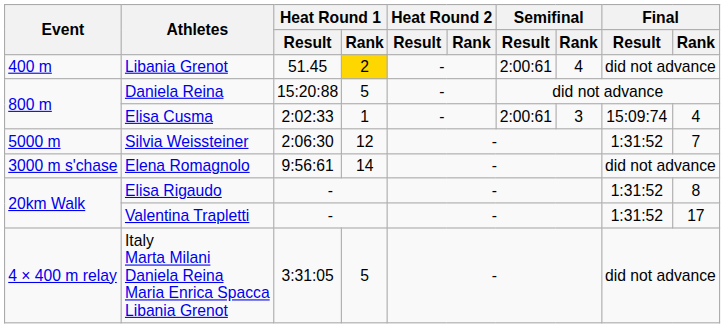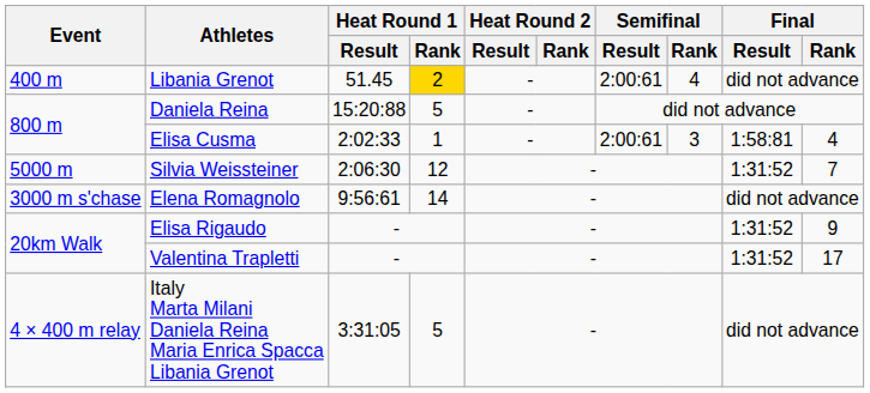 <table class="wikitable" border="1" style="font-size:90%">
 <tr>
 <th rowspan="2">Event</th>
 <th rowspan="2">Athletes</th>
 <th colspan="2">Heat Round 1</th>
 <th colspan="2">Heat Round 2</th>
 <th colspan="2">Semifinal</th>
 <th colspan="2">Final</th>
 </tr>
 <tr>
 <th>Result</th>
 <th>Rank</th>
 <th>Result</th>
 <th>Rank</th>
 <th>Result</th>
 <th>Rank</th>
 <th>Result</th>
 <th>Rank</th>
 </tr>
 <tr>
 <td><a href='#'>400 m</a></td>
 <td><a href='#'>Libania Grenot</a></td>
 <td align=center>51.45</td>
 <td align=center style="background: gold;">2</td>
 <td align=center colspan="2">-</td>
 <td align=center>2:00:61</td>
 <td align=center>4</td>
 <td align=center colspan="2">did not advance</td>
 </tr>
 <tr>
 <td rowspan=2><a href='#'>800 m</a></td>
 <td><a href='#'>Daniela Reina</a></td>
 <td align=center>15:20:88</td>
 <td align=center>5</td>
 <td align=center colspan="2">-</td>
 <td align=center colspan="4">did not advance</td>
 </tr>
 <tr>
 <td><a href='#'>Elisa Cusma</a></td>
 <td align=center>2:02:33</td>
 <td align=center>1</td>
 <td align=center colspan="2">-</td>
 <td align=center>2:00:61</td>
 <td align=center>3</td>
-<td align=center>15:09:74</td>
+<td align=center>1:58:81</td>
 <td align=center>4</td>
 </tr>
 <tr>
 <td><a href='#'>5000 m</a></td>
 <td><a href='#'>Silvia Weissteiner</a></td>
 <td align=center>2:06:30</td>
 <td align=center>12</td>
 <td align=center colspan="4">-</td>
 <td align=center>1:31:52</td>
 <td align=center>7</td>
 </tr>
 <tr>
 <td><a href='#'>3000 m s'chase</a></td>
 <td><a href='#'>Elena Romagnolo</a></td>
 <td align=center>9:56:61</td>
 <td align=center>14</td>
 <td align=center colspan="4">-</td>
 <td align=center colspan="2">did not advance</td>
 </tr>
 <tr>
 <td rowspan=2><a href='#'>20km Walk</a></td>
 <td><a href='#'>Elisa Rigaudo</a></td>
 <td align=center colspan="2">-</td>
 <td align=center colspan="4">-</td>
 <td align=center>1:31:52</td>
-<td align=center>8</td>
+<td align=center>9</td>
 </tr>
 <tr>
 <td><a href='#'>Valentina Trapletti</a></td>
 <td align=center colspan="2">-</td>
 <td align=center colspan="4">-</td>
 <td align=center>1:31:52</td>
 <td align=center>17</td>
 </tr>
 <tr>
 <td><a href='#'>4 × 400 m relay</a></td>
 <td>Italy<br><a href='#'>Marta Milani</a><br><a href='#'>Daniela Reina</a><br><a href='#'>Maria Enrica Spacca</a><br><a href='#'>Libania Grenot</a></td>
 <td align=center>3:31:05</td>
 <td align=center>5</td>
 <td align=center colspan="4">-</td>
 <td align=center colspan="4">did not advance</td>
 </tr>
 </table>
